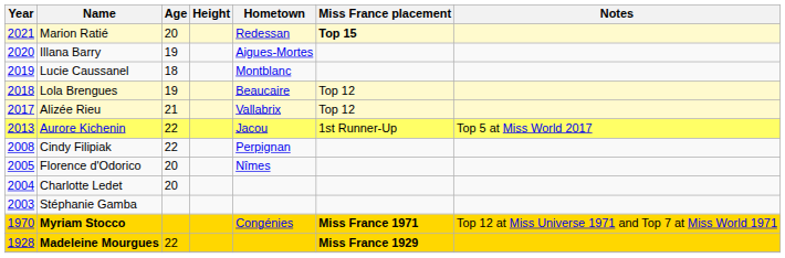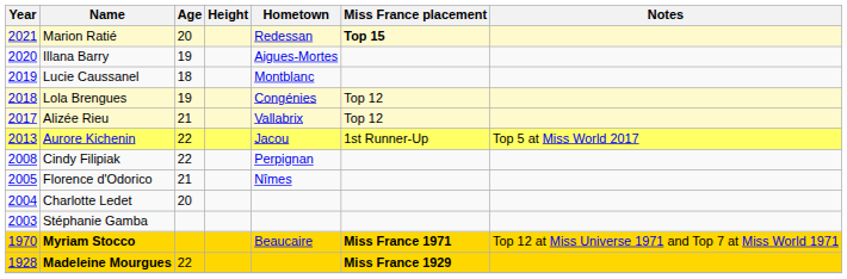 <table class="wikitable sortable">
 <tr>
 <th>Year</th>
 <th>Name</th>
 <th>Age</th>
 <th>Height</th>
 <th>Hometown</th>
 <th>Miss France placement</th>
 <th>Notes</th>
 </tr>
 <tr bgcolor=#FFFACD>
 <td><a href='#'>2021</a></td>
 <td>Marion Ratié</td>
 <td>20</td>
 <td></td>
 <td><a href='#'>Redessan</a></td>
 <td><strong>Top 15</strong></td>
 <td></td>
 </tr>
 <tr>
 <td><a href='#'>2020</a></td>
 <td>Illana Barry</td>
 <td>19</td>
 <td></td>
 <td><a href='#'>Aigues-Mortes</a></td>
 <td></td>
 <td></td>
 </tr>
 <tr>
 <td><a href='#'>2019</a></td>
 <td>Lucie Caussanel</td>
 <td>18</td>
 <td></td>
 <td><a href='#'>Montblanc</a></td>
 <td></td>
 <td></td>
 </tr>
 <tr bgcolor=#FFFACD>
 <td><a href='#'>2018</a></td>
 <td>Lola Brengues</td>
 <td>19</td>
 <td></td>
-<td><a href='#'>Beaucaire</a></td>
+<td><a href='#'>Congénies</a></td>
 <td>Top 12</td>
 <td></td>
 </tr>
 <tr bgcolor=#FFFACD>
 <td><a href='#'>2017</a></td>
 <td>Alizée Rieu</td>
 <td>21</td>
 <td></td>
 <td><a href='#'>Vallabrix</a></td>
 <td>Top 12</td>
 <td></td>
 </tr>
 <tr bgcolor=#FFFF66>
 <td><a href='#'>2013</a></td>
 <td><a href='#'>Aurore Kichenin</a></td>
 <td>22</td>
 <td></td>
 <td><a href='#'>Jacou</a></td>
 <td>1st Runner-Up</td>
 <td>Top 5 at <a href='#'>Miss World 2017</a></td>
 </tr>
 <tr>
 <td><a href='#'>2008</a></td>
 <td>Cindy Filipiak</td>
 <td>22</td>
 <td></td>
 <td><a href='#'>Perpignan</a></td>
 <td></td>
 <td></td>
 </tr>
 <tr>
 <td><a href='#'>2005</a></td>
 <td>Florence d'Odorico</td>
-<td>20</td>
+<td>21</td>
 <td></td>
 <td><a href='#'>Nîmes</a></td>
 <td></td>
 <td></td>
 </tr>
 <tr>
 <td><a href='#'>2004</a></td>
 <td>Charlotte Ledet</td>
 <td>20</td>
 <td></td>
 <td></td>
 <td></td>
 <td></td>
 </tr>
 <tr>
 <td><a href='#'>2003</a></td>
 <td>Stéphanie Gamba</td>
 <td></td>
 <td></td>
 <td></td>
 <td></td>
 <td></td>
 </tr>
 <tr bgcolor=gold>
 <td><a href='#'>1970</a></td>
 <td><strong>Myriam Stocco</strong></td>
 <td></td>
 <td></td>
-<td><a href='#'>Congénies</a></td>
+<td><a href='#'>Beaucaire</a></td>
 <td><strong>Miss France 1971</strong></td>
 <td>Top 12 at <a href='#'>Miss Universe 1971</a> and Top 7 at <a href='#'>Miss World 1971</a></td>
 </tr>
 <tr bgcolor=gold>
 <td><a href='#'>1928</a></td>
 <td><strong>Madeleine Mourgues</strong></td>
 <td>22</td>
 <td></td>
 <td></td>
 <td><strong>Miss France 1929</strong></td>
 <td></td>
 </tr>
 <tr>
 </tr>
 </table>
